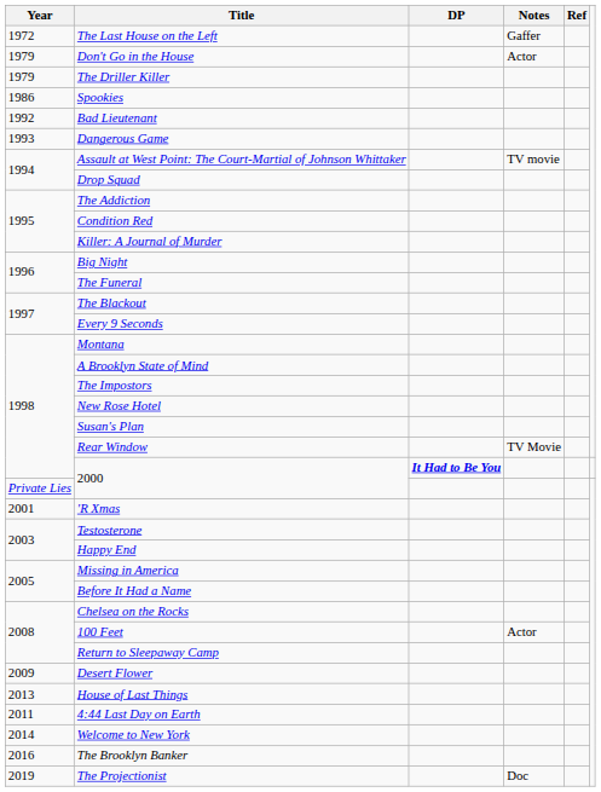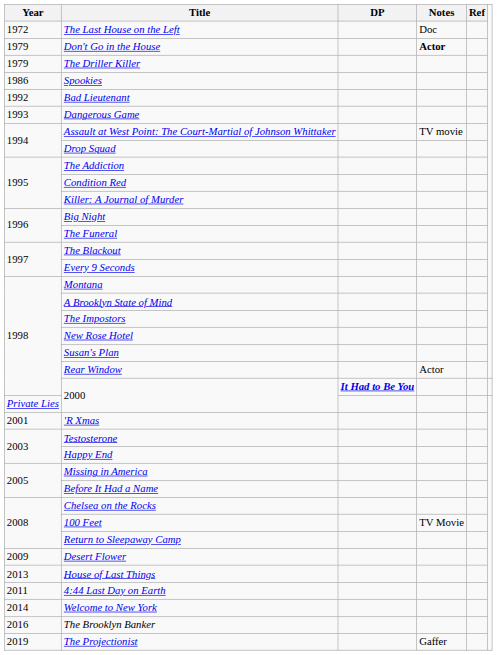 <table class="wikitable">
 <tr>
 <th>Year</th>
 <th>Title</th>
 <th>DP</th>
 <th>Notes</th>
 <th>Ref</th>
 </tr>
 <tr>
 <td>1972</td>
 <td><em><a href='#'>The Last House on the Left</a></em></td>
 <td></td>
-<td>Gaffer</td>
+<td>Doc</td>
 <td></td>
 </tr>
 <tr>
 <td>1979</td>
 <td><em><a href='#'>Don't Go in the House</a></em></td>
 <td></td>
-<td>Actor</td>
+<td><strong>Actor</strong></td>
 <td></td>
 </tr>
 <tr>
 <td>1979</td>
 <td><em><a href='#'>The Driller Killer</a></em></td>
 <td></td>
 <td></td>
 <td></td>
 </tr>
 <tr>
 <td>1986</td>
 <td><em><a href='#'>Spookies</a></em></td>
 <td></td>
 <td></td>
 <td></td>
 </tr>
 <tr>
 <td>1992</td>
 <td><em><a href='#'>Bad Lieutenant</a></em></td>
 <td></td>
 <td></td>
 <td></td>
 </tr>
 <tr>
 <td>1993</td>
 <td><em><a href='#'>Dangerous Game</a></em></td>
 <td></td>
 <td></td>
 <td></td>
 </tr>
 <tr>
 <td rowspan="2">1994</td>
 <td><em><a href='#'>Assault at West Point: The Court-Martial of Johnson Whittaker</a></em></td>
 <td></td>
 <td>TV movie</td>
 <td></td>
 </tr>
 <tr>
 <td><em><a href='#'>Drop Squad</a></em></td>
 <td></td>
 <td></td>
 <td></td>
 </tr>
 <tr>
 <td rowspan="3">1995</td>
 <td><em><a href='#'>The Addiction</a></em></td>
 <td></td>
 <td></td>
 <td></td>
 </tr>
 <tr>
 <td><em><a href='#'>Condition Red</a></em></td>
 <td></td>
 <td></td>
 <td></td>
 </tr>
 <tr>
 <td><em><a href='#'>Killer: A Journal of Murder</a></em></td>
 <td></td>
 <td></td>
 <td></td>
 </tr>
 <tr>
 <td rowspan="2">1996</td>
 <td><em><a href='#'>Big Night</a></em></td>
 <td></td>
 <td></td>
 <td></td>
 </tr>
 <tr>
 <td><em><a href='#'>The Funeral</a></em></td>
 <td></td>
 <td></td>
 <td></td>
 </tr>
 <tr>
 <td rowspan="2">1997</td>
 <td><em><a href='#'>The Blackout</a></em></td>
 <td></td>
 <td></td>
 <td></td>
 </tr>
 <tr>
 <td><em><a href='#'>Every 9 Seconds</a></em></td>
 <td></td>
 <td></td>
 <td></td>
 </tr>
 <tr>
 <td rowspan="7">1998</td>
 <td><em><a href='#'>Montana</a></em></td>
 <td></td>
 <td></td>
 <td></td>
 </tr>
 <tr>
 <td><em><a href='#'>A Brooklyn State of Mind</a></em></td>
 <td></td>
 <td></td>
 <td></td>
 </tr>
 <tr>
 <td><em><a href='#'>The Impostors</a></em></td>
 <td></td>
 <td></td>
 <td></td>
 </tr>
 <tr>
 <td><em><a href='#'>New Rose Hotel</a></em></td>
 <td></td>
 <td></td>
 <td></td>
 </tr>
 <tr>
 <td><em><a href='#'>Susan's Plan</a></em></td>
 <td></td>
 <td></td>
 <td></td>
 </tr>
 <tr>
 <td><em><a href='#'>Rear Window</a></em></td>
 <td></td>
-<td>TV Movie</td>
+<td>Actor</td>
 <td></td>
 </tr>
 <tr>
 <td rowspan="2">2000</td>
 <td><strong><em><a href='#'>It Had to Be You</a></em></strong></td>
 <td></td>
 <td></td>
 <td></td>
 </tr>
 <tr>
 <td><em><a href='#'>Private Lies</a></em></td>
 <td></td>
 <td></td>
 <td></td>
 </tr>
 <tr>
 <td>2001</td>
 <td><em><a href='#'>'R Xmas</a></em></td>
 <td></td>
 <td></td>
 <td></td>
 </tr>
 <tr>
 <td rowspan="2">2003</td>
 <td><a href='#'><em>Testosterone</em></a></td>
 <td></td>
 <td></td>
 <td></td>
 </tr>
 <tr>
 <td><em><a href='#'>Happy End</a></em></td>
 <td></td>
 <td></td>
 <td></td>
 </tr>
 <tr>
 <td rowspan="2">2005</td>
 <td><em><a href='#'>Missing in America</a></em></td>
 <td></td>
 <td></td>
 <td></td>
 </tr>
 <tr>
 <td><em><a href='#'>Before It Had a Name</a></em></td>
 <td></td>
 <td></td>
 <td></td>
 </tr>
 <tr>
 <td rowspan="3">2008</td>
 <td><em><a href='#'>Chelsea on the Rocks</a></em></td>
 <td></td>
 <td></td>
 <td></td>
 </tr>
 <tr>
 <td><em><a href='#'>100 Feet</a></em></td>
 <td></td>
-<td>Actor</td>
+<td>TV Movie</td>
 <td></td>
 </tr>
 <tr>
 <td><em><a href='#'>Return to Sleepaway Camp</a></em></td>
 <td></td>
 <td></td>
 <td></td>
 </tr>
 <tr>
 <td>2009</td>
 <td><em><a href='#'>Desert Flower</a></em></td>
 <td></td>
 <td></td>
 <td></td>
 </tr>
 <tr>
 <td>2013</td>
 <td><em><a href='#'>House of Last Things</a></em></td>
 <td></td>
 <td></td>
 <td></td>
 </tr>
 <tr>
 <td>2011</td>
 <td><em><a href='#'>4:44 Last Day on Earth</a></em></td>
 <td></td>
 <td></td>
 <td></td>
 </tr>
 <tr>
 <td>2014</td>
 <td><em><a href='#'>Welcome to New York</a></em></td>
 <td></td>
 <td></td>
 <td></td>
 </tr>
 <tr>
 <td>2016</td>
 <td><em>The Brooklyn Banker</em></td>
 <td></td>
 <td></td>
 <td></td>
 </tr>
 <tr>
 <td>2019</td>
 <td><em><a href='#'>The Projectionist</a></em></td>
 <td></td>
-<td>Doc</td>
+<td>Gaffer</td>
 <td></td>
 </tr>
 </table>
